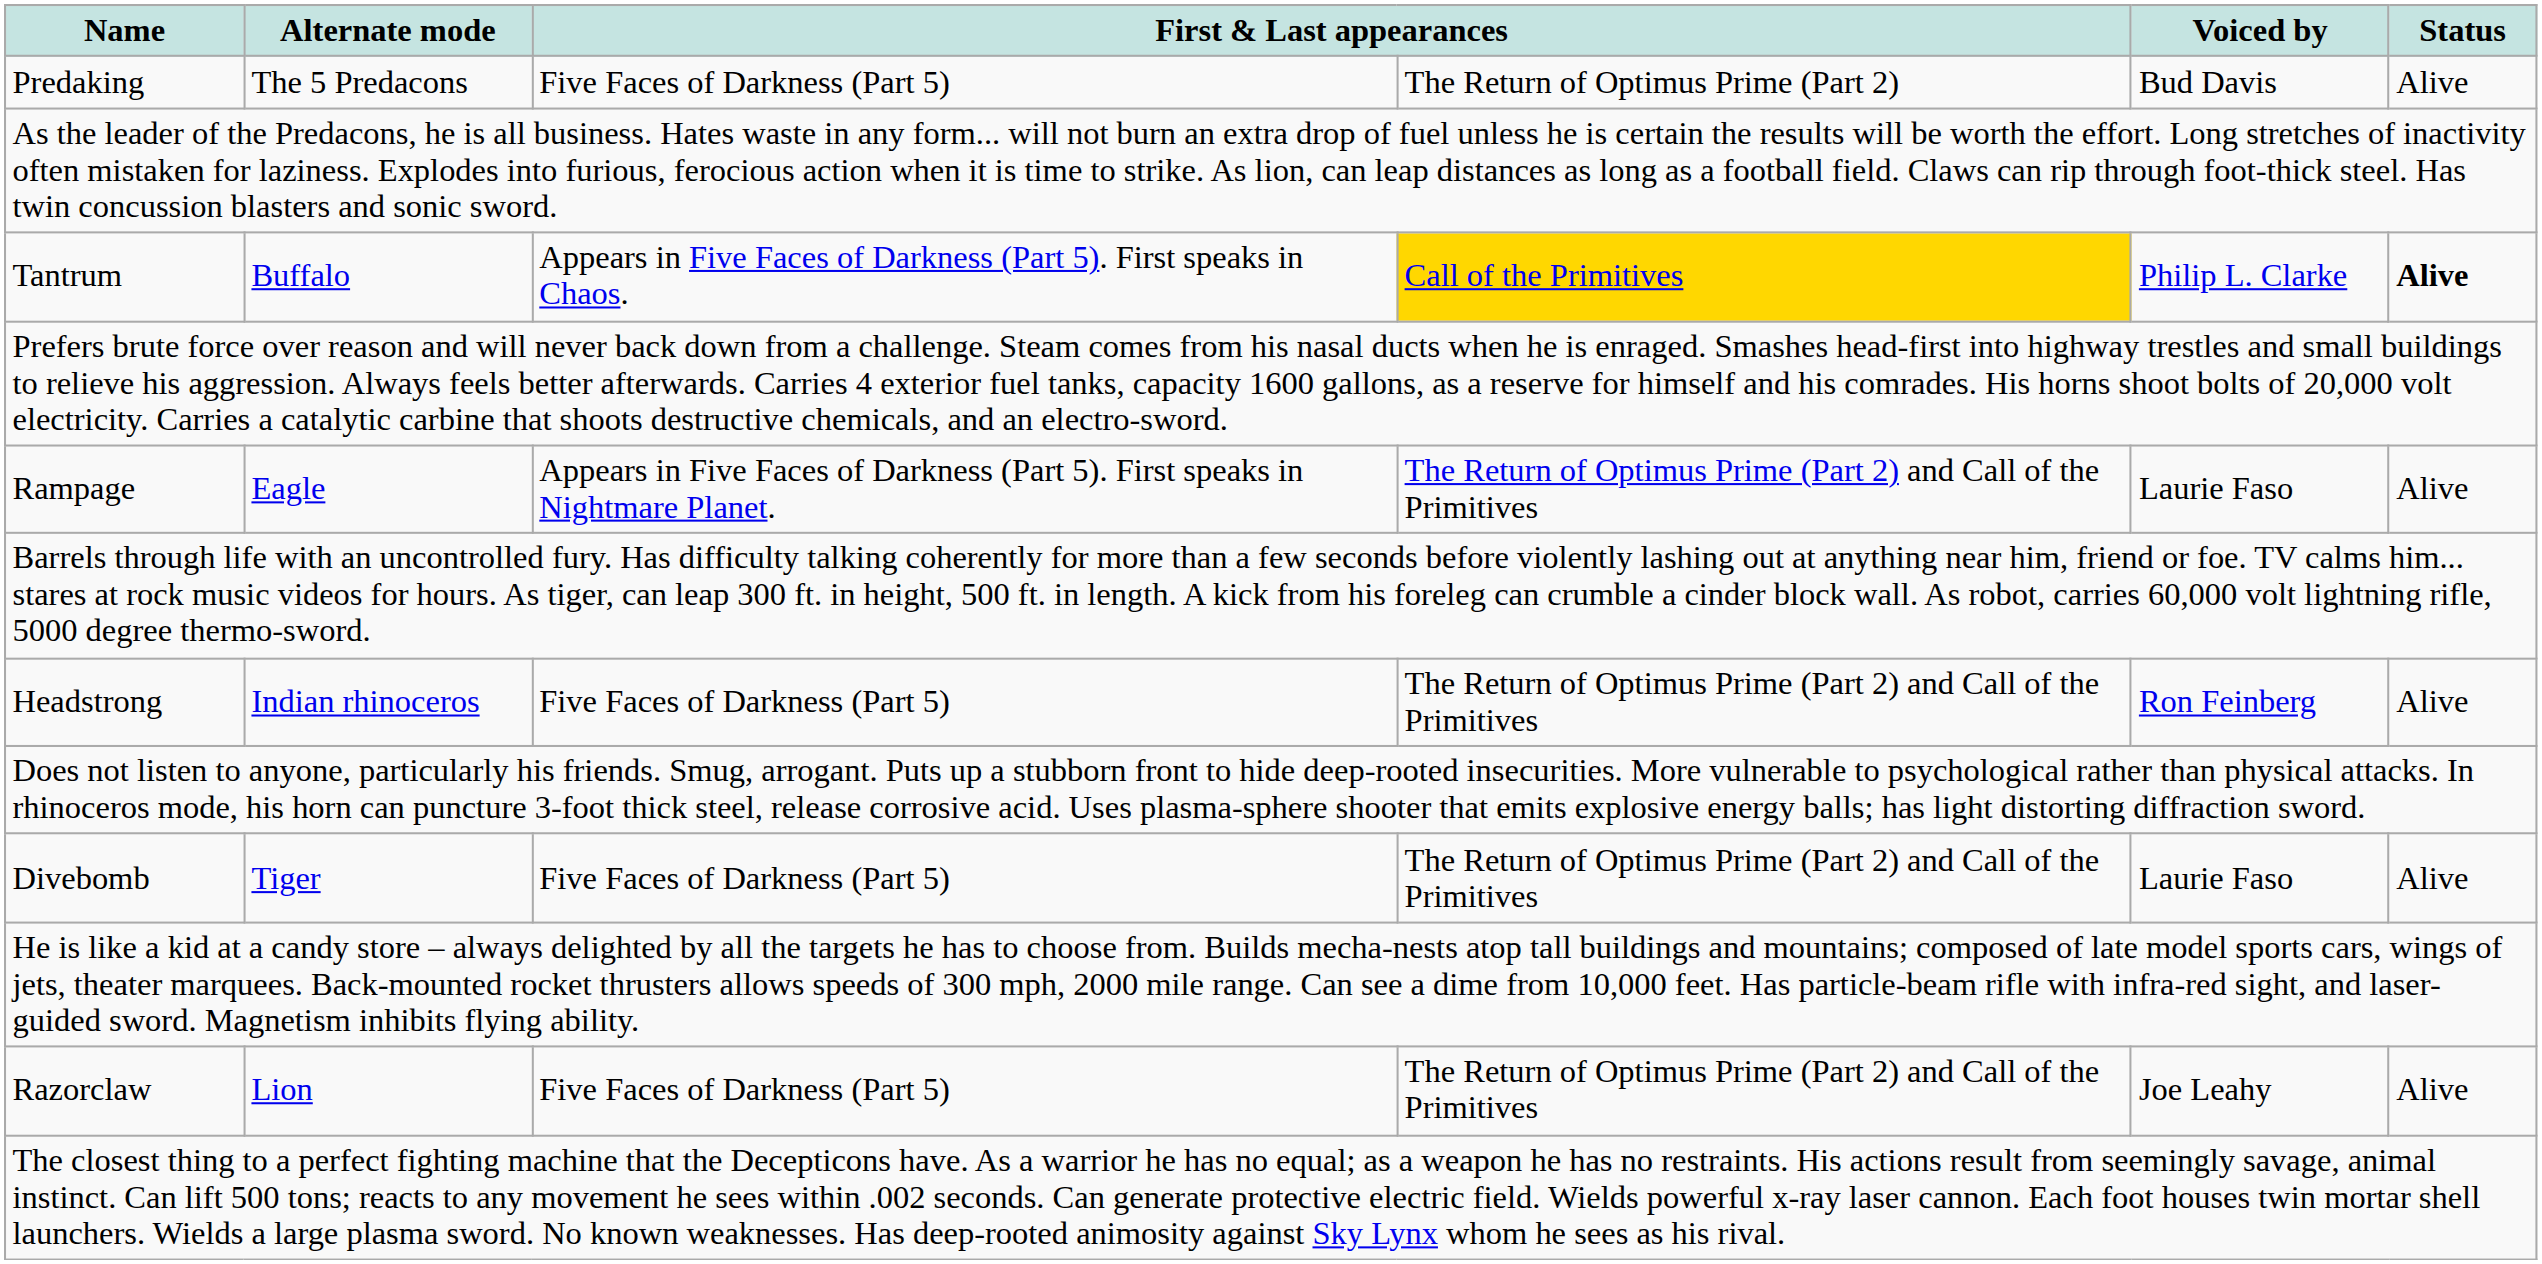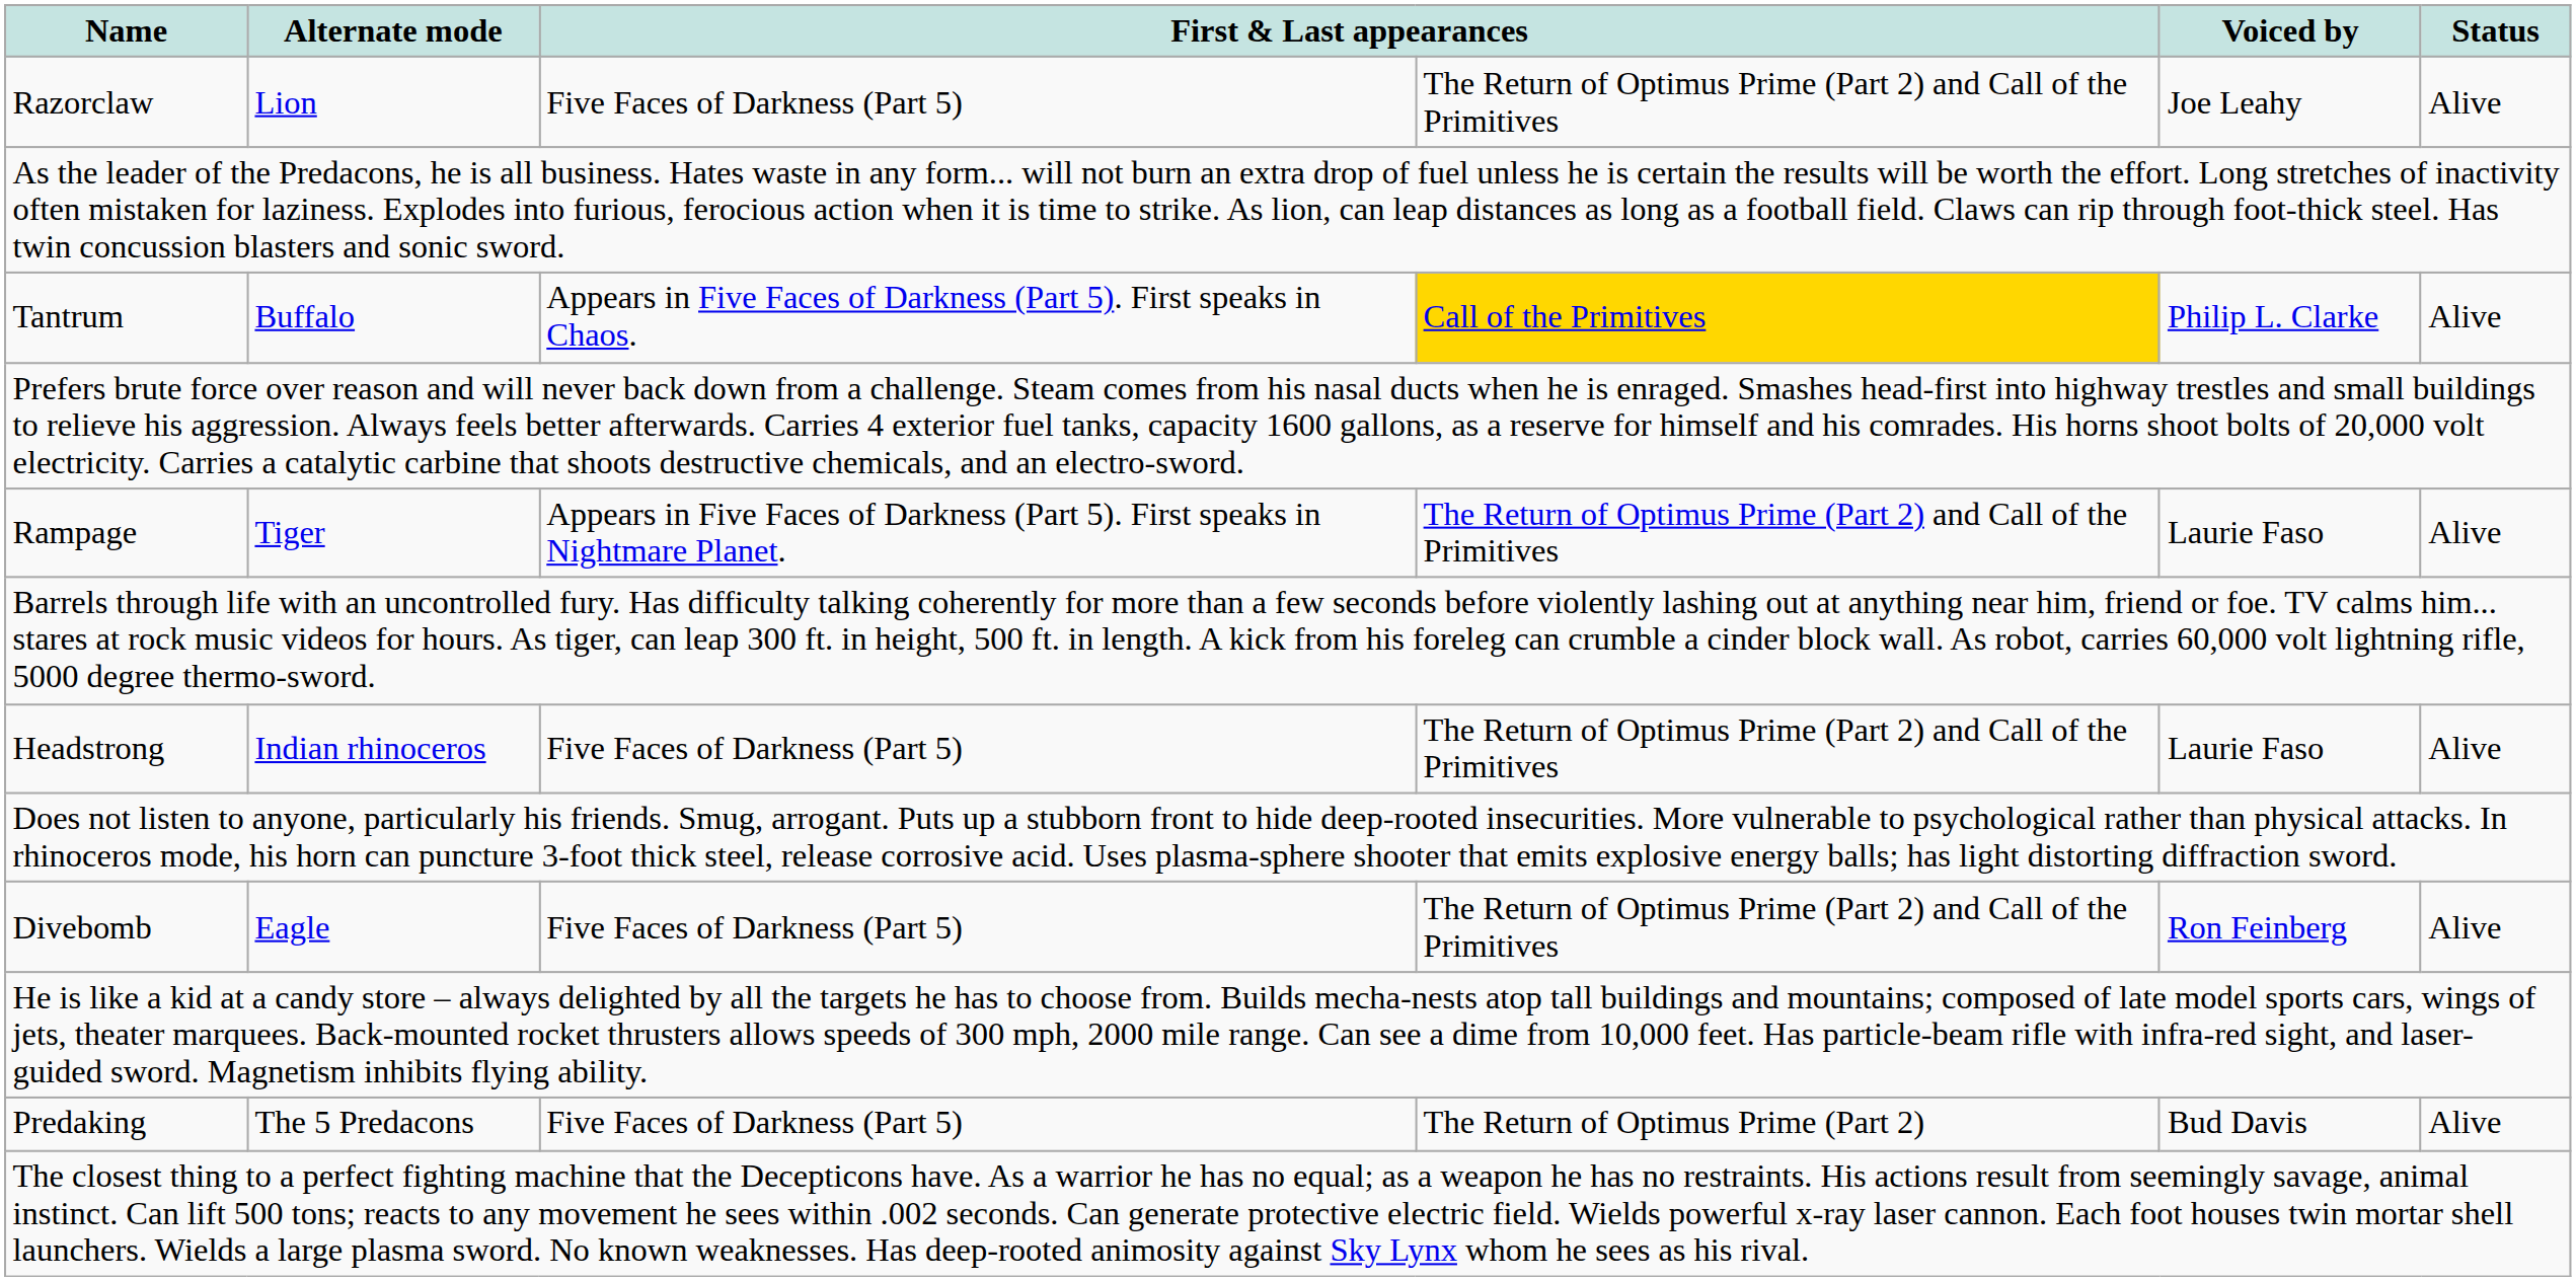 <table class="wikitable">
 <tr>
 <th style="background-color: #C5E4E1">Name</th>
 <th style="background-color: #C5E4E1">Alternate mode</th>
 <th colspan="2" align="center" style="background-color: #C5E4E1">First & Last appearances</th>
 <th style="background-color: #C5E4E1">Voiced by</th>
 <th style="background-color: #C5E4E1">Status</th>
 </tr>
 <tr>
-<td>Predaking</td>
-<td>The 5 Predacons</td>
+<td>Razorclaw</td>
+<td><a href='#'>Lion</a></td>
 <td>Five Faces of Darkness (Part 5)</td>
-<td>The Return of Optimus Prime (Part 2)</td>
-<td>Bud Davis</td>
+<td>The Return of Optimus Prime (Part 2) and Call of the Primitives</td>
+<td>Joe Leahy</td>
 <td>Alive</td>
 </tr>
 <tr>
 <td colspan="6" valign="top">As the leader of the Predacons, he is all business. Hates waste in any form... will not burn an extra drop of fuel unless he is certain the results will be worth the effort. Long stretches of inactivity often mistaken for laziness. Explodes into furious, ferocious action when it is time to strike. As lion, can leap distances as long as a football field. Claws can rip through foot-thick steel. Has twin concussion blasters and sonic sword.</td>
 </tr>
 <tr>
 <td>Tantrum</td>
 <td><a href='#'>Buffalo</a></td>
 <td>Appears in <a href='#'>Five Faces of Darkness (Part 5)</a>. First speaks in <a href='#'>Chaos</a>.</td>
 <td style="background: gold;"><a href='#'>Call of the Primitives</a></td>
 <td><a href='#'>Philip L. Clarke</a></td>
-<td><strong>Alive</strong></td>
+<td>Alive</td>
 </tr>
 <tr>
 <td colspan="6" valign="top">Prefers brute force over reason and will never back down from a challenge. Steam comes from his nasal ducts when he is enraged. Smashes head-first into highway trestles and small buildings to relieve his aggression. Always feels better afterwards. Carries 4 exterior fuel tanks, capacity 1600 gallons, as a reserve for himself and his comrades. His horns shoot bolts of 20,000 volt electricity. Carries a catalytic carbine that shoots destructive chemicals, and an electro-sword.</td>
 </tr>
 <tr>
 <td>Rampage</td>
-<td><a href='#'>Eagle</a></td>
+<td><a href='#'>Tiger</a></td>
 <td>Appears in Five Faces of Darkness (Part 5). First speaks in <a href='#'>Nightmare Planet</a>.</td>
 <td><a href='#'>The Return of Optimus Prime (Part 2)</a> and Call of the Primitives</td>
 <td>Laurie Faso</td>
 <td>Alive</td>
 </tr>
 <tr>
 <td colspan="6" valign="top">Barrels through life with an uncontrolled fury. Has difficulty talking coherently for more than a few seconds before violently lashing out at anything near him, friend or foe. TV calms him... stares at rock music videos for hours. As tiger, can leap 300 ft. in height, 500 ft. in length. A kick from his foreleg can crumble a cinder block wall. As robot, carries 60,000 volt lightning rifle, 5000 degree thermo-sword.</td>
 </tr>
 <tr>
 <td>Headstrong</td>
 <td><a href='#'>Indian rhinoceros</a></td>
 <td>Five Faces of Darkness (Part 5)</td>
 <td>The Return of Optimus Prime (Part 2) and Call of the Primitives</td>
-<td><a href='#'>Ron Feinberg</a></td>
+<td>Laurie Faso</td>
 <td>Alive</td>
 </tr>
 <tr>
 <td colspan="6" valign="top">Does not listen to anyone, particularly his friends. Smug, arrogant. Puts up a stubborn front to hide deep-rooted insecurities. More vulnerable to psychological rather than physical attacks. In rhinoceros mode, his horn can puncture 3-foot thick steel, release corrosive acid. Uses plasma-sphere shooter that emits explosive energy balls; has light distorting diffraction sword.</td>
 </tr>
 <tr>
 <td>Divebomb</td>
-<td><a href='#'>Tiger</a></td>
+<td><a href='#'>Eagle</a></td>
 <td>Five Faces of Darkness (Part 5)</td>
 <td>The Return of Optimus Prime (Part 2) and Call of the Primitives</td>
-<td>Laurie Faso</td>
+<td><a href='#'>Ron Feinberg</a></td>
 <td>Alive</td>
 </tr>
 <tr>
 <td colspan="6" valign="top">He is like a kid at a candy store – always delighted by all the targets he has to choose from. Builds mecha-nests atop tall buildings and mountains; composed of late model sports cars, wings of jets, theater marquees. Back-mounted rocket thrusters allows speeds of 300 mph, 2000 mile range. Can see a dime from 10,000 feet. Has particle-beam rifle with infra-red sight, and laser-guided sword. Magnetism inhibits flying ability.</td>
 </tr>
 <tr>
-<td>Razorclaw</td>
-<td><a href='#'>Lion</a></td>
+<td>Predaking</td>
+<td>The 5 Predacons</td>
 <td>Five Faces of Darkness (Part 5)</td>
-<td>The Return of Optimus Prime (Part 2) and Call of the Primitives</td>
-<td>Joe Leahy</td>
+<td>The Return of Optimus Prime (Part 2)</td>
+<td>Bud Davis</td>
 <td>Alive</td>
 </tr>
 <tr>
 <td colspan="6" valign="top">The closest thing to a perfect fighting machine that the Decepticons have. As a warrior he has no equal; as a weapon he has no restraints. His actions result from seemingly savage, animal instinct. Can lift 500 tons; reacts to any movement he sees within .002 seconds. Can generate protective electric field. Wields powerful x-ray laser cannon. Each foot houses twin mortar shell launchers. Wields a large plasma sword. No known weaknesses. Has deep-rooted animosity against <a href='#'>Sky Lynx</a> whom he sees as his rival.</td>
 </tr>
 </table>
